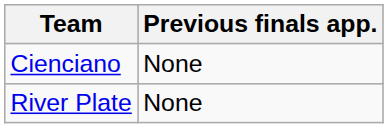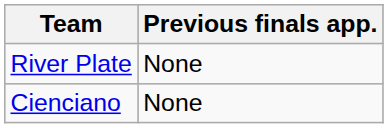 <table class="wikitable">
 <tr>
 <th>Team</th>
 <th>Previous finals app.</th>
 </tr>
 <tr>
+<td> <a href='#'>River Plate</a></td>
+<td>None</td>
+</tr>
+<tr>
 <td> <a href='#'>Cienciano</a></td>
 <td>None</td>
 </tr>
-<tr>
-<td> <a href='#'>River Plate</a></td>
-<td>None</td>
-</tr>
 </table>
